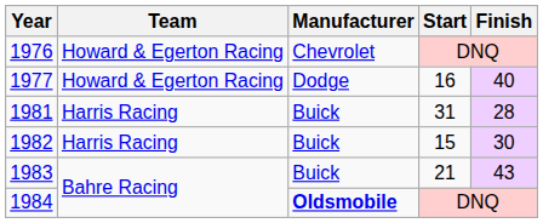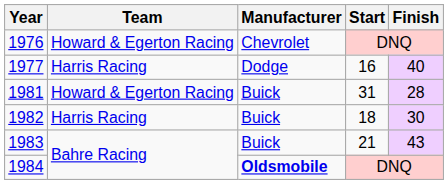 <table class="wikitable" style="font-size: 90%;">
 <tr>
 <th>Year</th>
 <th>Team</th>
 <th>Manufacturer</th>
 <th>Start</th>
 <th>Finish</th>
 </tr>
 <tr>
 <td><a href='#'>1976</a></td>
 <td><a href='#'>Howard & Egerton Racing</a></td>
 <td><a href='#'>Chevrolet</a></td>
 <td align=center colspan=2 style="background:#FFCFCF;">DNQ</td>
 </tr>
 <tr>
 <td><a href='#'>1977</a></td>
-<td><a href='#'>Howard & Egerton Racing</a></td>
+<td><a href='#'>Harris Racing</a></td>
 <td><a href='#'>Dodge</a></td>
 <td align=center>16</td>
 <td align=center style="background:#EFCFFF;">40</td>
 </tr>
 <tr>
 <td><a href='#'>1981</a></td>
-<td><a href='#'>Harris Racing</a></td>
+<td><a href='#'>Howard & Egerton Racing</a></td>
 <td><a href='#'>Buick</a></td>
 <td align=center>31</td>
 <td align=center style="background:#EFCFFF;">28</td>
 </tr>
 <tr>
 <td><a href='#'>1982</a></td>
 <td><a href='#'>Harris Racing</a></td>
 <td><a href='#'>Buick</a></td>
-<td align=center>15</td>
+<td align=center>18</td>
 <td align=center style="background:#EFCFFF;">30</td>
 </tr>
 <tr>
 <td><a href='#'>1983</a></td>
 <td rowspan=2><a href='#'>Bahre Racing</a></td>
 <td><a href='#'>Buick</a></td>
 <td align=center>21</td>
 <td align=center style="background:#EFCFFF;">43</td>
 </tr>
 <tr>
 <td><a href='#'>1984</a></td>
 <td><strong><a href='#'>Oldsmobile</a></strong></td>
 <td align=center colspan=2 style="background:#FFCFCF;">DNQ</td>
 </tr>
 </table>
